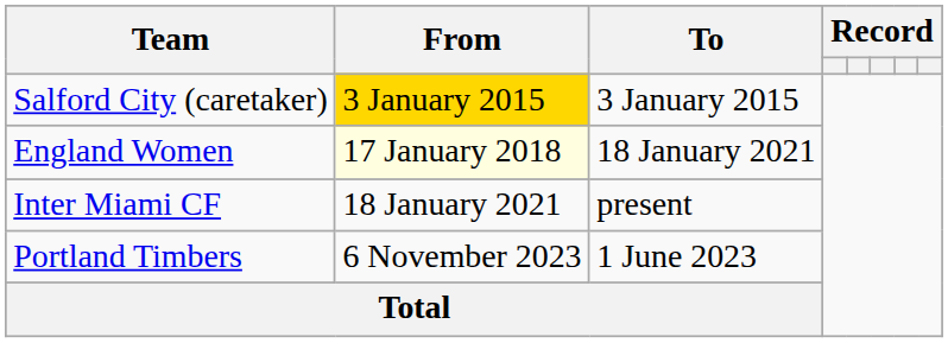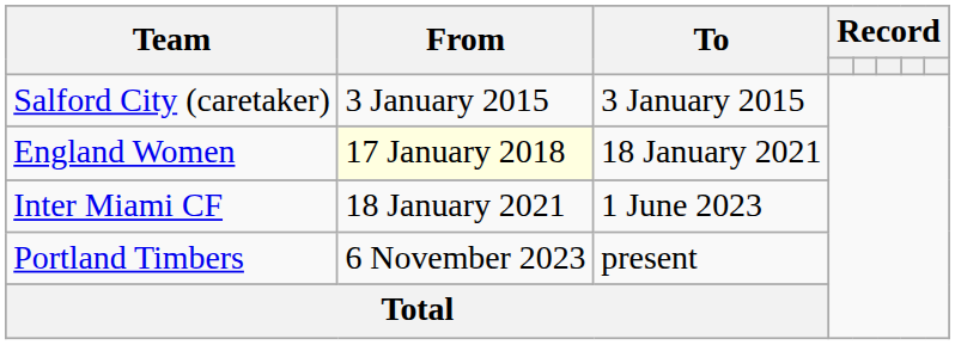 <table class="wikitable" style="text-align: center">
 <tr>
 <th rowspan=2>Team</th>
 <th rowspan=2>From</th>
 <th rowspan=2>To</th>
 <th colspan=5>Record</th>
 </tr>
 <tr>
 <th></th>
 <th></th>
 <th></th>
 <th></th>
 <th></th>
 </tr>
 <tr>
 <td align=left><a href='#'>Salford City</a> (caretaker)</td>
-<td align=left style="background: gold;">3 January 2015</td>
+<td align=left>3 January 2015</td>
 <td align=left>3 January 2015<br></td>
 </tr>
 <tr>
 <td align=left><a href='#'>England Women</a></td>
 <td align=left style="background: lightyellow;">17 January 2018</td>
 <td align=left>18 January 2021<br></td>
 </tr>
 <tr>
 <td align=left><a href='#'>Inter Miami CF</a></td>
 <td align=left>18 January 2021</td>
-<td align=left>present<br></td>
+<td align=left>1 June 2023<br></td>
 </tr>
 <tr>
 <td align=left><a href='#'>Portland Timbers</a></td>
 <td align=left>6 November 2023</td>
-<td align=left>1 June 2023<br></td>
+<td align=left>present<br></td>
 </tr>
 <tr>
 <th colspan="3">Total<br></th>
 </tr>
 </table>
